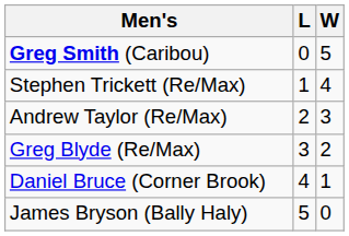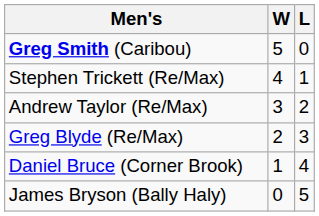 <table class=wikitable>
 <tr>
 <th width=220>Men's</th>
+<th>W</th>
 <th>L</th>
-<th>W</th>
 </tr>
 <tr>
 <td><strong><a href='#'>Greg Smith</a></strong> (Caribou)</td>
+<td>5</td>
 <td>0</td>
-<td>5</td>
 </tr>
 <tr>
 <td>Stephen Trickett (Re/Max)</td>
+<td>4</td>
+<td>1</td>
+</tr>
+<tr>
+<td>Andrew Taylor (Re/Max)</td>
+<td>3</td>
+<td>2</td>
+</tr>
+<tr>
+<td><a href='#'>Greg Blyde</a> (Re/Max)</td>
+<td>2</td>
+<td>3</td>
+</tr>
+<tr>
+<td><a href='#'>Daniel Bruce</a> (Corner Brook)</td>
 <td>1</td>
 <td>4</td>
 </tr>
 <tr>
-<td>Andrew Taylor (Re/Max)</td>
-<td>2</td>
-<td>3</td>
-</tr>
-<tr>
-<td><a href='#'>Greg Blyde</a> (Re/Max)</td>
-<td>3</td>
-<td>2</td>
-</tr>
-<tr>
-<td><a href='#'>Daniel Bruce</a> (Corner Brook)</td>
-<td>4</td>
-<td>1</td>
-</tr>
-<tr>
 <td>James Bryson (Bally Haly)</td>
+<td>0</td>
 <td>5</td>
-<td>0</td>
 </tr>
 </table>
